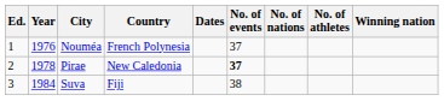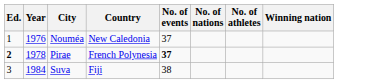 <table class=wikitable>
 <tr>
 <th>Ed.</th>
 <th>Year</th>
 <th>City</th>
 <th>Country</th>
-<th>Dates</th>
 <th>No. of<br>events</th>
 <th>No. of<br>nations</th>
 <th>No. of<br>athletes</th>
 <th>Winning nation</th>
 </tr>
 <tr>
 <td>1</td>
 <td><a href='#'>1976</a></td>
 <td><a href='#'>Nouméa</a></td>
-<td><a href='#'>French Polynesia</a></td>
-<td></td>
+<td><a href='#'>New Caledonia</a></td>
 <td>37</td>
 <td></td>
 <td></td>
 <td></td>
 </tr>
 <tr>
-<td>2</td>
+<td><strong>2</strong></td>
 <td><a href='#'>1978</a></td>
 <td><a href='#'>Pirae</a></td>
-<td><a href='#'>New Caledonia</a></td>
-<td></td>
+<td><a href='#'>French Polynesia</a></td>
 <td><strong>37</strong></td>
 <td></td>
 <td></td>
 <td></td>
 </tr>
 <tr>
 <td>3</td>
 <td><a href='#'>1984</a></td>
 <td><a href='#'>Suva</a></td>
 <td><a href='#'>Fiji</a></td>
-<td></td>
 <td>38</td>
 <td></td>
 <td></td>
 <td></td>
 </tr>
 </table>
